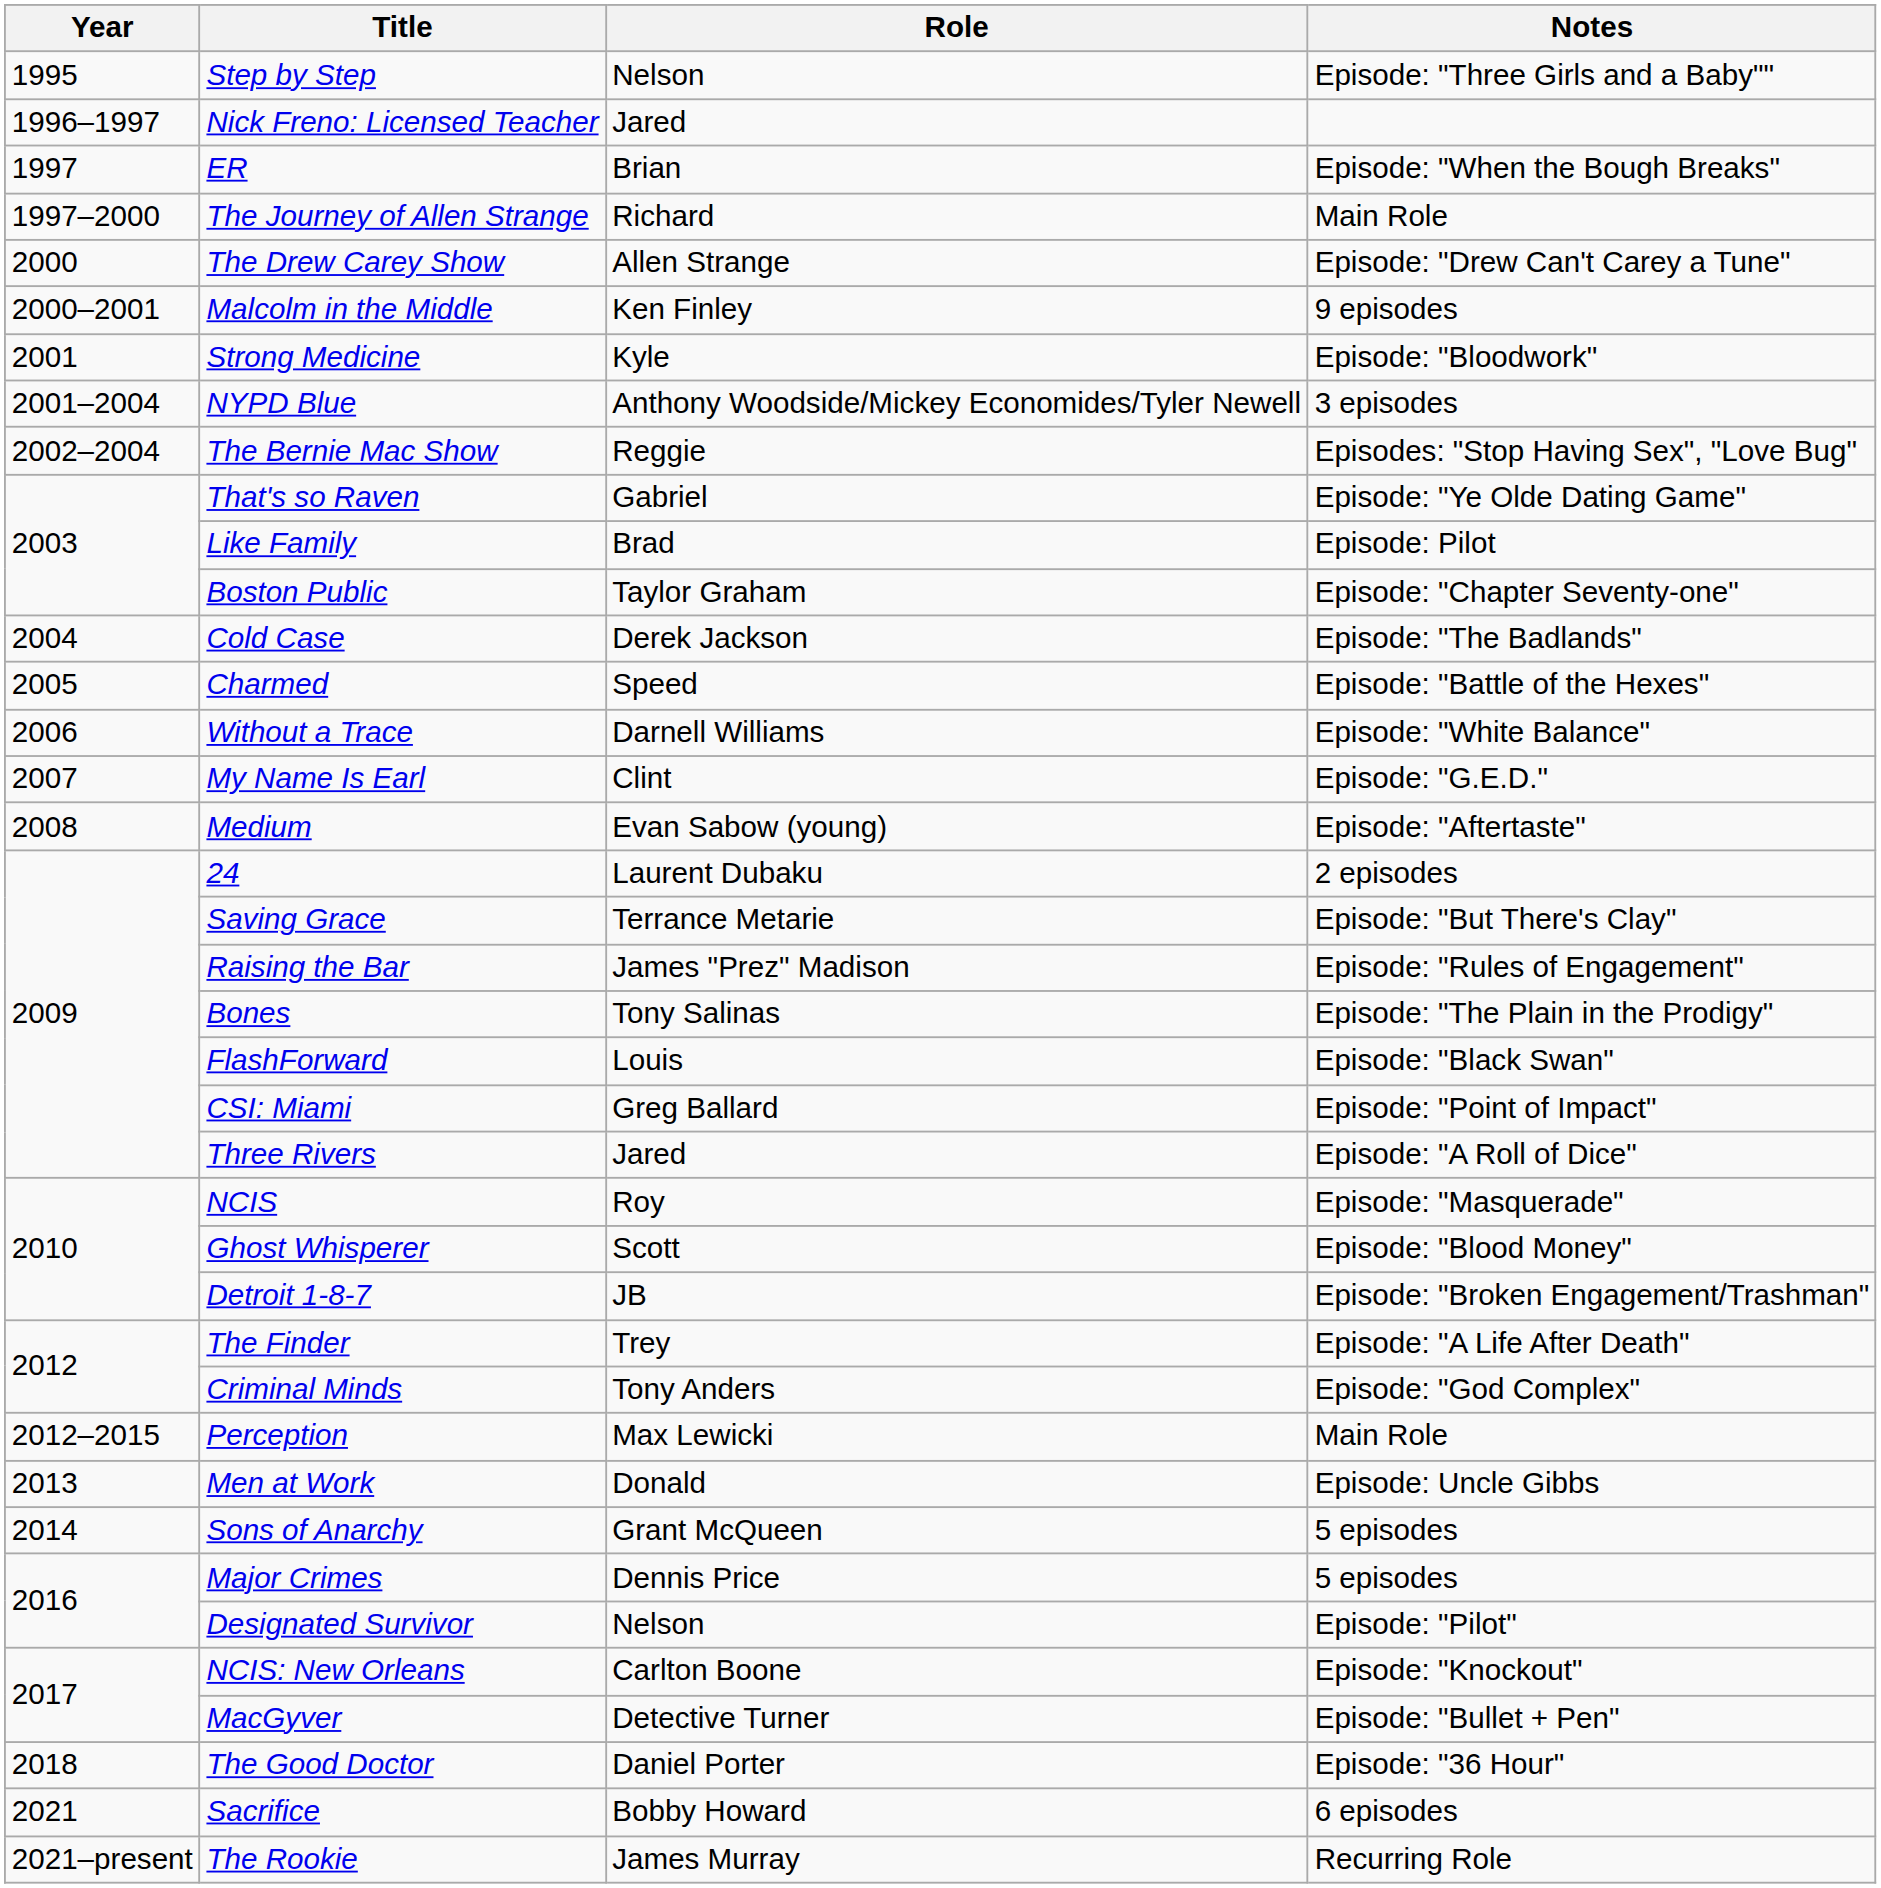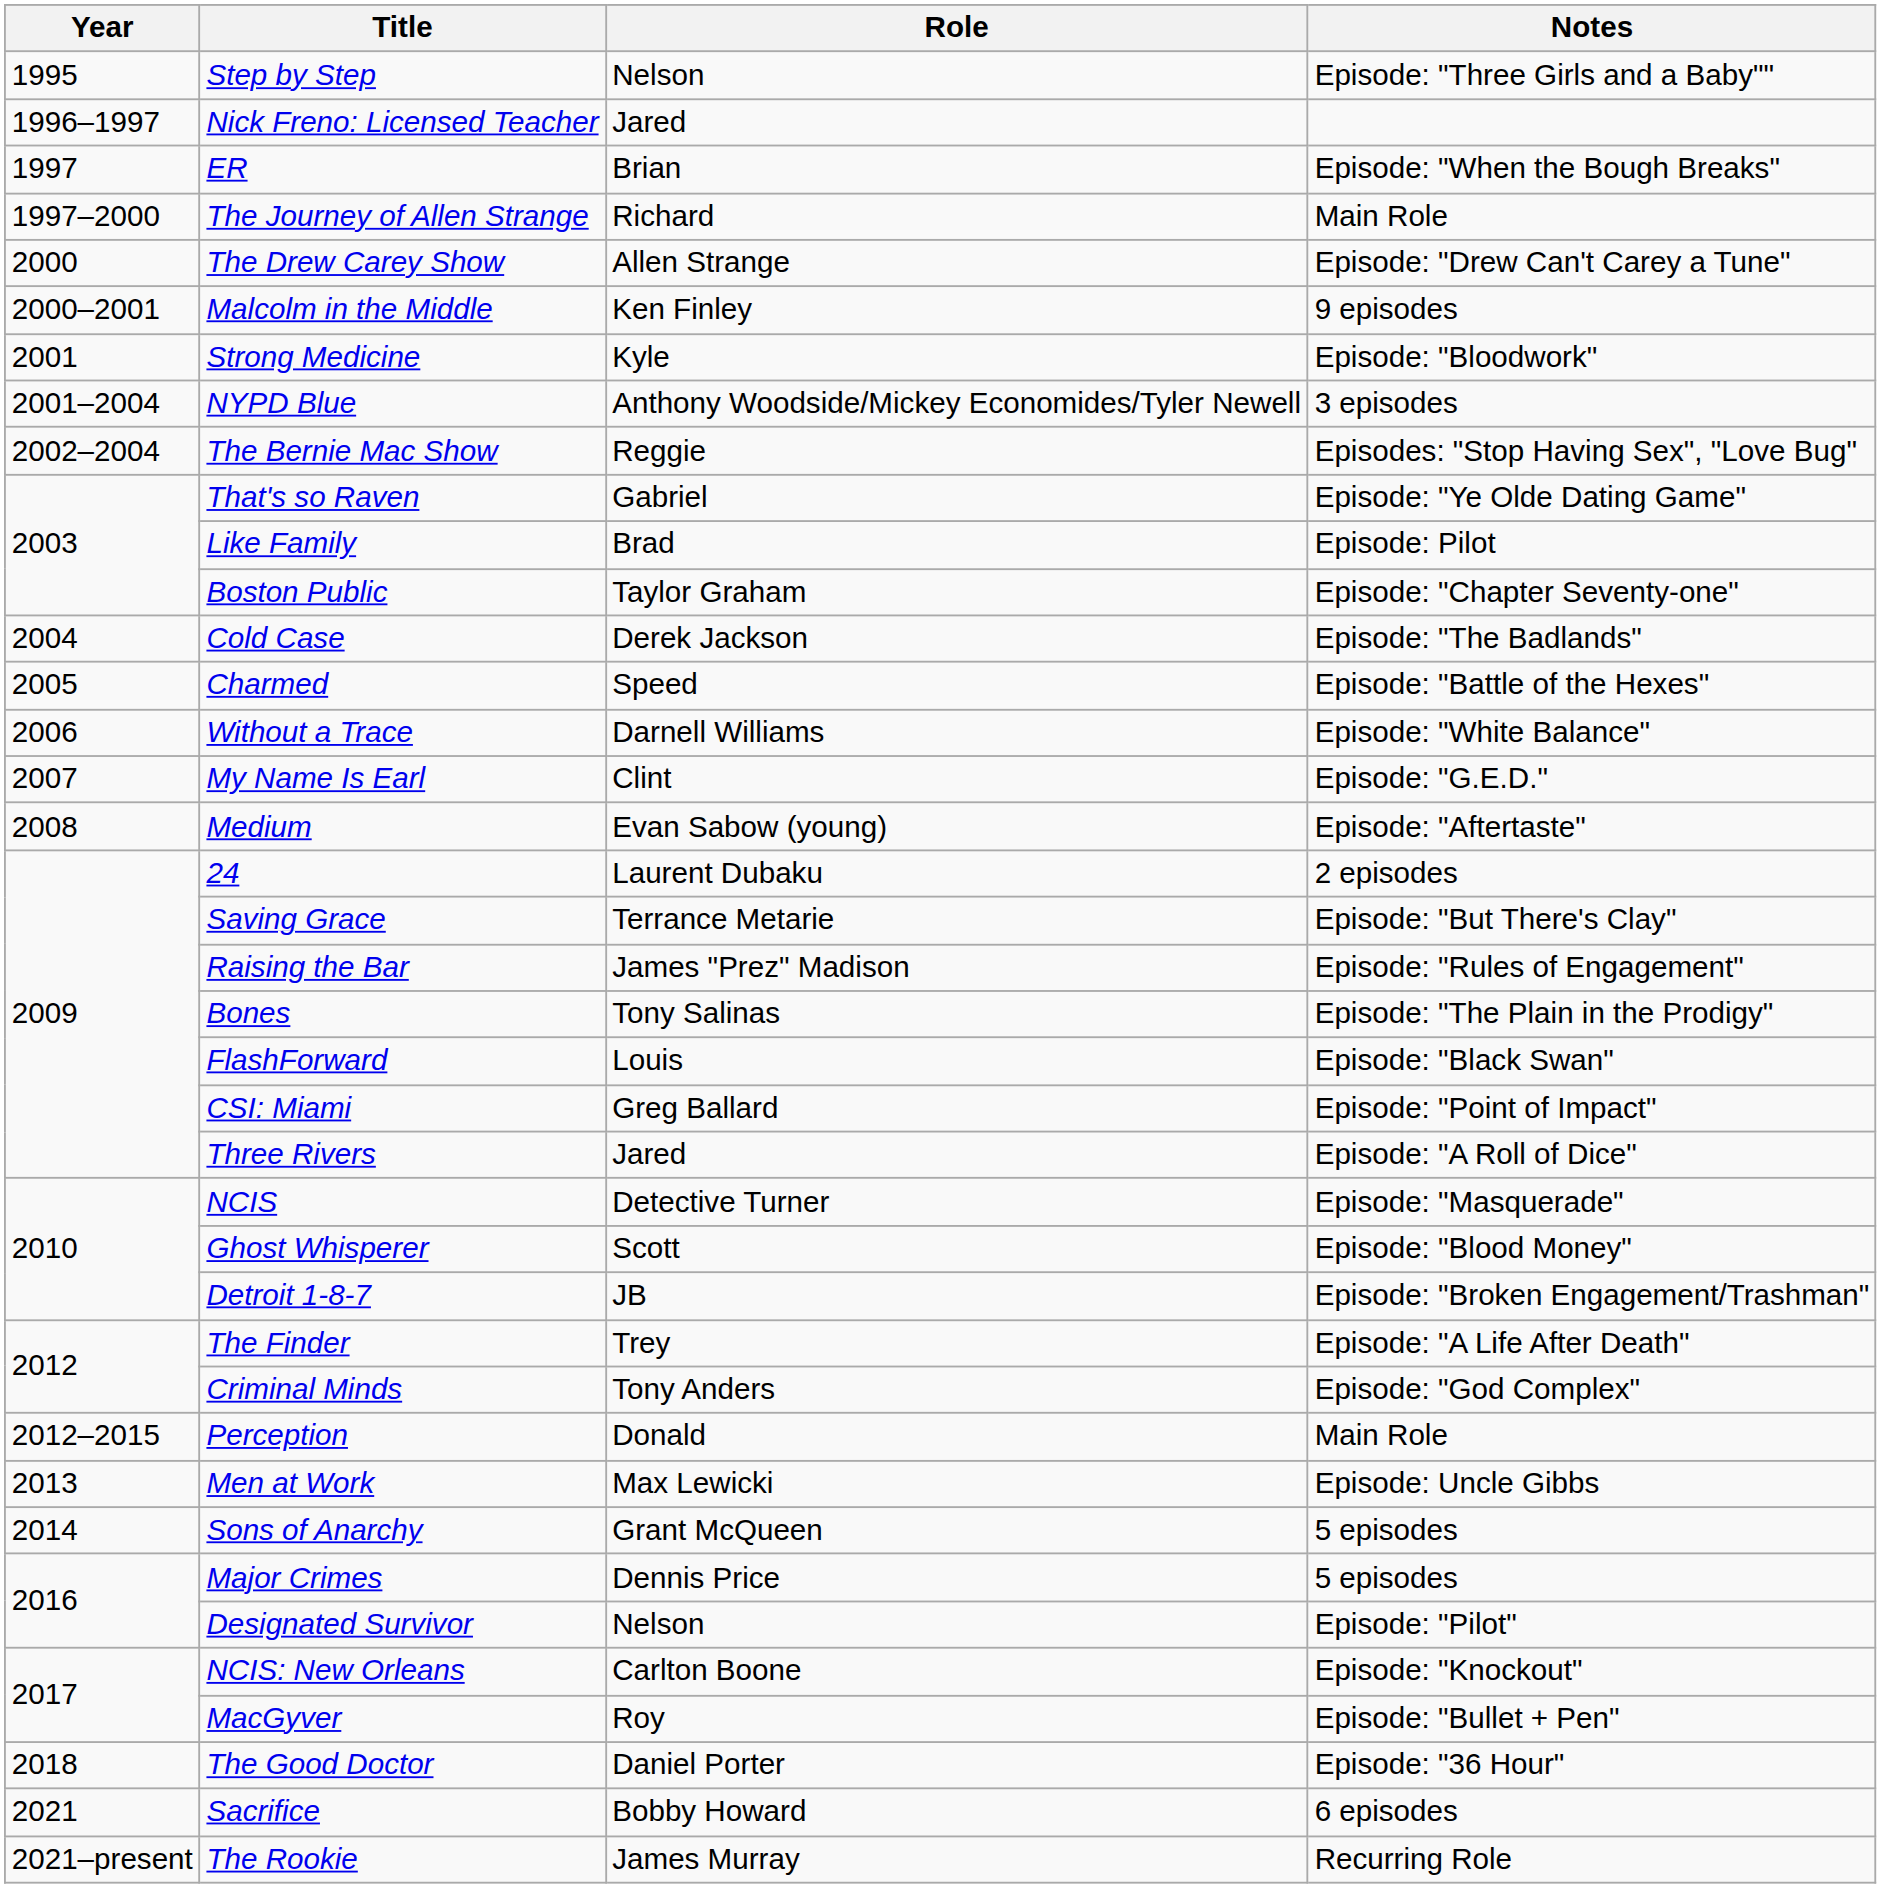 <table class="wikitable">
 <tr>
 <th>Year</th>
 <th>Title</th>
 <th>Role</th>
 <th>Notes</th>
 </tr>
 <tr>
 <td>1995</td>
 <td><em><a href='#'>Step by Step</a></em></td>
 <td>Nelson</td>
 <td>Episode: "Three Girls and a Baby""</td>
 </tr>
 <tr>
 <td>1996–1997</td>
 <td><em><a href='#'>Nick Freno: Licensed Teacher</a></em></td>
 <td>Jared</td>
 <td></td>
 </tr>
 <tr>
 <td>1997</td>
 <td><em><a href='#'>ER</a></em></td>
 <td>Brian</td>
 <td>Episode: "When the Bough Breaks"</td>
 </tr>
 <tr>
 <td>1997–2000</td>
 <td><em><a href='#'>The Journey of Allen Strange</a></em></td>
 <td>Richard</td>
 <td>Main Role</td>
 </tr>
 <tr>
 <td>2000</td>
 <td><em><a href='#'>The Drew Carey Show</a></em></td>
 <td>Allen Strange</td>
 <td>Episode: "Drew Can't Carey a Tune"</td>
 </tr>
 <tr>
 <td>2000–2001</td>
 <td><em><a href='#'>Malcolm in the Middle</a></em></td>
 <td>Ken Finley</td>
 <td>9 episodes</td>
 </tr>
 <tr>
 <td>2001</td>
 <td><em><a href='#'>Strong Medicine</a></em></td>
 <td>Kyle</td>
 <td>Episode: "Bloodwork"</td>
 </tr>
 <tr>
 <td>2001–2004</td>
 <td><em><a href='#'>NYPD Blue</a></em></td>
 <td>Anthony Woodside/Mickey Economides/Tyler Newell</td>
 <td>3 episodes</td>
 </tr>
 <tr>
 <td>2002–2004</td>
 <td><em><a href='#'>The Bernie Mac Show</a></em></td>
 <td>Reggie</td>
 <td>Episodes: "Stop Having Sex", "Love Bug"</td>
 </tr>
 <tr>
 <td rowspan="3">2003</td>
 <td><em><a href='#'>That's so Raven</a></em></td>
 <td>Gabriel</td>
 <td>Episode: "Ye Olde Dating Game"</td>
 </tr>
 <tr>
 <td><em><a href='#'>Like Family</a></em></td>
 <td>Brad</td>
 <td>Episode: Pilot</td>
 </tr>
 <tr>
 <td><em><a href='#'>Boston Public</a></em></td>
 <td>Taylor Graham</td>
 <td>Episode: "Chapter Seventy-one"</td>
 </tr>
 <tr>
 <td>2004</td>
 <td><em><a href='#'>Cold Case</a></em></td>
 <td>Derek Jackson</td>
 <td>Episode: "The Badlands"</td>
 </tr>
 <tr>
 <td>2005</td>
 <td><em><a href='#'>Charmed</a></em></td>
 <td>Speed</td>
 <td>Episode: "Battle of the Hexes"</td>
 </tr>
 <tr>
 <td>2006</td>
 <td><em><a href='#'>Without a Trace</a></em></td>
 <td>Darnell Williams</td>
 <td>Episode: "White Balance"</td>
 </tr>
 <tr>
 <td>2007</td>
 <td><em><a href='#'>My Name Is Earl</a></em></td>
 <td>Clint</td>
 <td>Episode: "G.E.D."</td>
 </tr>
 <tr>
 <td>2008</td>
 <td><em><a href='#'>Medium</a></em></td>
 <td>Evan Sabow (young)</td>
 <td>Episode: "Aftertaste"</td>
 </tr>
 <tr>
 <td rowspan="7">2009</td>
 <td><em><a href='#'>24</a></em></td>
 <td>Laurent Dubaku</td>
 <td>2 episodes</td>
 </tr>
 <tr>
 <td><em><a href='#'>Saving Grace</a></em></td>
 <td>Terrance Metarie</td>
 <td>Episode: "But There's Clay"</td>
 </tr>
 <tr>
 <td><em><a href='#'>Raising the Bar</a></em></td>
 <td>James "Prez" Madison</td>
 <td>Episode: "Rules of Engagement"</td>
 </tr>
 <tr>
 <td><em><a href='#'>Bones</a></em></td>
 <td>Tony Salinas</td>
 <td>Episode: "The Plain in the Prodigy"</td>
 </tr>
 <tr>
 <td><em><a href='#'>FlashForward</a></em></td>
 <td>Louis</td>
 <td>Episode: "Black Swan"</td>
 </tr>
 <tr>
 <td><em><a href='#'>CSI: Miami</a></em></td>
 <td>Greg Ballard</td>
 <td>Episode: "Point of Impact"</td>
 </tr>
 <tr>
 <td><em><a href='#'>Three Rivers</a></em></td>
 <td>Jared</td>
 <td>Episode: "A Roll of Dice"</td>
 </tr>
 <tr>
 <td rowspan="3">2010</td>
 <td><em><a href='#'>NCIS</a></em></td>
-<td>Roy</td>
+<td>Detective Turner</td>
 <td>Episode: "Masquerade"</td>
 </tr>
 <tr>
 <td><em><a href='#'>Ghost Whisperer</a></em></td>
 <td>Scott</td>
 <td>Episode: "Blood Money"</td>
 </tr>
 <tr>
 <td><em><a href='#'>Detroit 1-8-7</a></em></td>
 <td>JB</td>
 <td>Episode: "Broken Engagement/Trashman"</td>
 </tr>
 <tr>
 <td rowspan="2">2012</td>
 <td><em><a href='#'>The Finder</a></em></td>
 <td>Trey</td>
 <td>Episode: "A Life After Death"</td>
 </tr>
 <tr>
 <td><em><a href='#'>Criminal Minds</a></em></td>
 <td>Tony Anders</td>
 <td>Episode: "God Complex"</td>
 </tr>
 <tr>
 <td>2012–2015</td>
 <td><em><a href='#'>Perception</a></em></td>
-<td>Max Lewicki</td>
+<td>Donald</td>
 <td>Main Role</td>
 </tr>
 <tr>
 <td>2013</td>
 <td><em><a href='#'>Men at Work</a></em></td>
-<td>Donald</td>
+<td>Max Lewicki</td>
 <td>Episode: Uncle Gibbs</td>
 </tr>
 <tr>
 <td>2014</td>
 <td><em><a href='#'>Sons of Anarchy</a></em></td>
 <td>Grant McQueen</td>
 <td>5 episodes</td>
 </tr>
 <tr>
 <td rowspan="2">2016</td>
 <td><em><a href='#'>Major Crimes</a></em></td>
 <td>Dennis Price</td>
 <td>5 episodes</td>
 </tr>
 <tr>
 <td><em><a href='#'>Designated Survivor</a></em></td>
 <td>Nelson</td>
 <td>Episode: "Pilot"</td>
 </tr>
 <tr>
 <td rowspan="2">2017</td>
 <td><em><a href='#'>NCIS: New Orleans</a></em></td>
 <td>Carlton Boone</td>
 <td>Episode: "Knockout"</td>
 </tr>
 <tr>
 <td><em><a href='#'>MacGyver</a></em></td>
-<td>Detective Turner</td>
+<td>Roy</td>
 <td>Episode: "Bullet + Pen"</td>
 </tr>
 <tr>
 <td>2018</td>
 <td><em><a href='#'>The Good Doctor</a></em></td>
 <td>Daniel Porter</td>
 <td>Episode: "36 Hour"</td>
 </tr>
 <tr>
 <td>2021</td>
 <td><em><a href='#'>Sacrifice</a></em></td>
 <td>Bobby Howard</td>
 <td>6 episodes</td>
 </tr>
 <tr>
 <td>2021–present</td>
 <td><em><a href='#'>The Rookie</a></em></td>
 <td>James Murray</td>
 <td>Recurring Role</td>
 </tr>
 </table>
